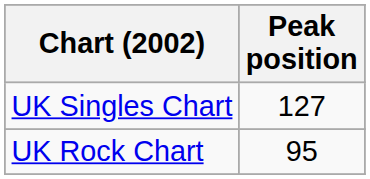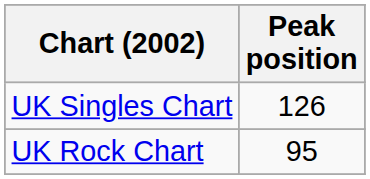 <table class="wikitable sortable">
 <tr>
 <th>Chart (2002)</th>
 <th>Peak<br>position</th>
 </tr>
 <tr>
 <td><a href='#'>UK Singles Chart</a></td>
-<td align="center">127</td>
+<td align="center">126</td>
 </tr>
 <tr>
 <td><a href='#'>UK Rock Chart</a></td>
 <td align="center">95</td>
 </tr>
 </table>
